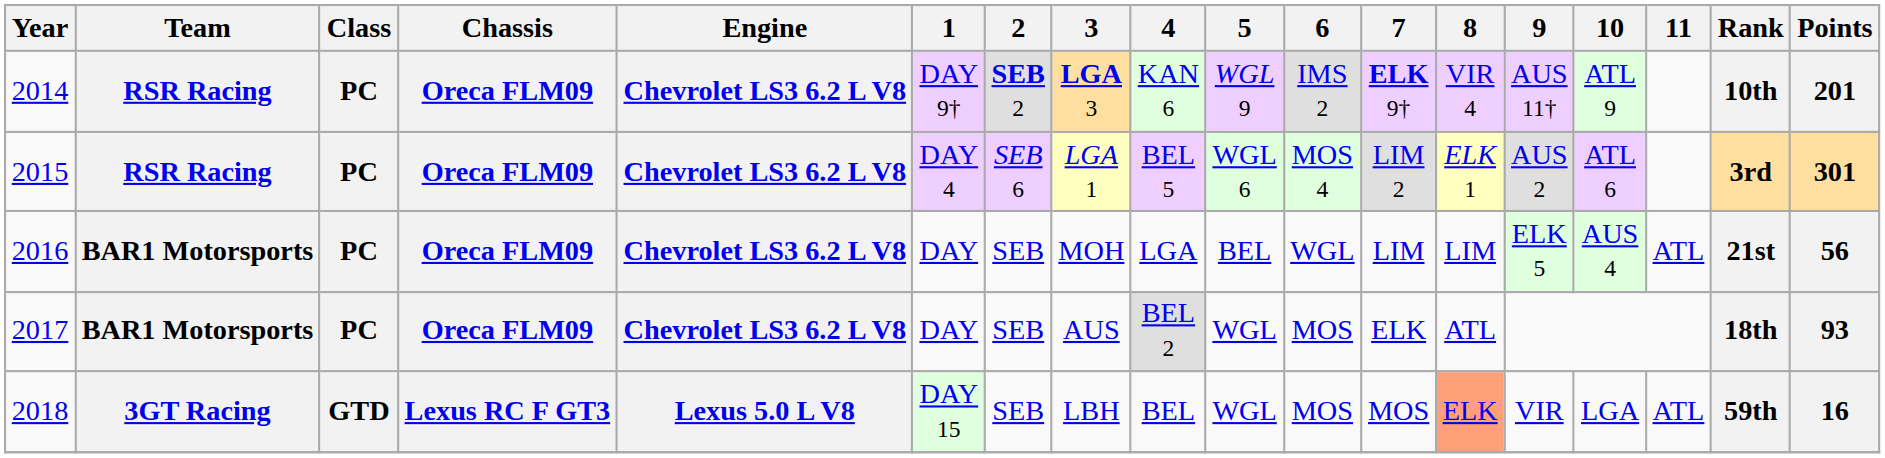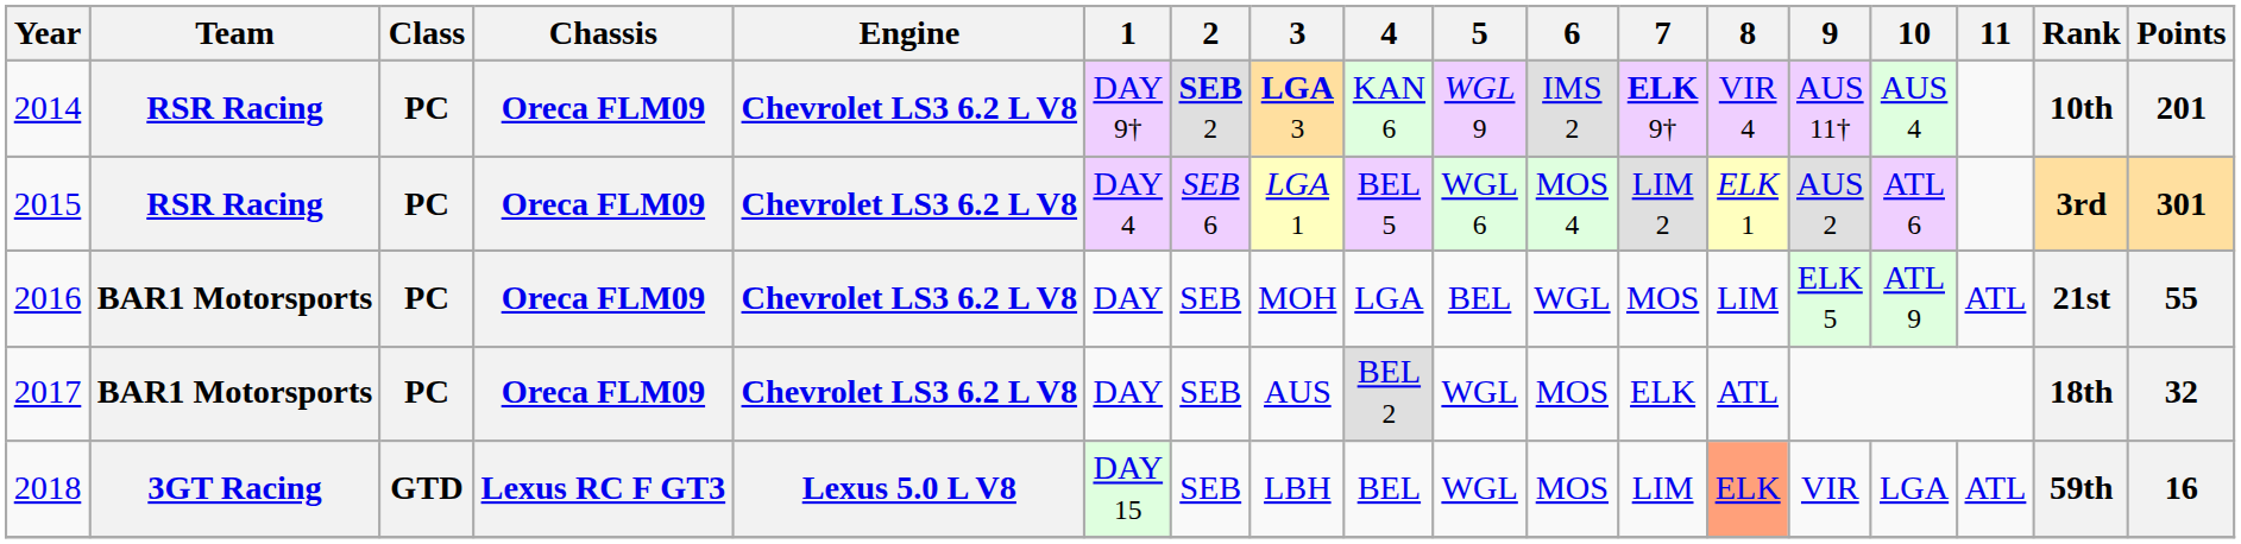 <table class="wikitable" style="text-align:center; font-size:85%">
 <tr>
 <th>Year</th>
 <th>Team</th>
 <th>Class</th>
 <th>Chassis</th>
 <th>Engine</th>
 <th>1</th>
 <th>2</th>
 <th>3</th>
 <th>4</th>
 <th>5</th>
 <th>6</th>
 <th>7</th>
 <th>8</th>
 <th>9</th>
 <th>10</th>
 <th>11</th>
 <th>Rank</th>
 <th>Points</th>
 </tr>
 <tr>
 <td><a href='#'>2014</a></td>
 <th nowrap><a href='#'>RSR Racing</a></th>
 <th>PC</th>
 <th nowrap><a href='#'>Oreca FLM09</a></th>
 <th nowrap><a href='#'>Chevrolet LS3 6.2 L V8</a></th>
 <td style="background:#EFCFFF;"><a href='#'>DAY</a><br><small>9†</small></td>
 <td style="background:#DFDFDF;"><strong><a href='#'>SEB</a></strong><br><small>2</small></td>
 <td style="background:#FFDF9F;"><strong><a href='#'>LGA</a></strong><br><small>3</small></td>
 <td style="background:#DFFFDF;"><a href='#'>KAN</a><br><small>6</small></td>
 <td style="background:#EFCFFF;"><em><a href='#'>WGL</a></em><br><small>9</small></td>
 <td style="background:#DFDFDF;"><a href='#'>IMS</a><br><small>2</small></td>
 <td style="background:#EFCFFF;"><strong><a href='#'>ELK</a></strong><br><small>9†</small></td>
 <td style="background:#EFCFFF;"><a href='#'>VIR</a><br><small>4</small></td>
 <td style="background:#EFCFFF;"><a href='#'>AUS</a><br><small>11†</small></td>
-<td style="background:#DFFFDF;"><a href='#'>ATL</a><br><small>9</small></td>
+<td style="background:#DFFFDF;"><a href='#'>AUS</a><br><small>4</small></td>
 <td></td>
 <th>10th</th>
 <th>201</th>
 </tr>
 <tr>
 <td><a href='#'>2015</a></td>
 <th nowrap><a href='#'>RSR Racing</a></th>
 <th>PC</th>
 <th nowrap><a href='#'>Oreca FLM09</a></th>
 <th nowrap><a href='#'>Chevrolet LS3 6.2 L V8</a></th>
 <td style="background:#EFCFFF;"><a href='#'>DAY</a><br><small>4</small></td>
 <td style="background:#EFCFFF;"><em><a href='#'>SEB</a></em><br><small>6</small></td>
 <td style="background:#FFFFBF;"><em><a href='#'>LGA</a></em><br><small>1</small></td>
 <td style="background:#EFCFFF;"><a href='#'>BEL</a><br><small>5</small></td>
 <td style="background:#DFFFDF;"><a href='#'>WGL</a><br><small>6</small></td>
 <td style="background:#DFFFDF;"><a href='#'>MOS</a><br><small>4</small></td>
 <td style="background:#DFDFDF;"><a href='#'>LIM</a><br><small>2</small></td>
 <td style="background:#FFFFBF;"><em><a href='#'>ELK</a></em><br><small>1</small></td>
 <td style="background:#DFDFDF;"><a href='#'>AUS</a><br><small>2</small></td>
 <td style="background:#EFCFFF;"><a href='#'>ATL</a><br><small>6</small></td>
 <td></td>
 <th style="background:#FFDF9F;">3rd</th>
 <th style="background:#FFDF9F;">301</th>
 </tr>
 <tr>
 <td><a href='#'>2016</a></td>
 <th nowrap>BAR1 Motorsports</th>
 <th>PC</th>
 <th nowrap><a href='#'>Oreca FLM09</a></th>
 <th nowrap><a href='#'>Chevrolet LS3 6.2 L V8</a></th>
 <td><a href='#'>DAY</a><br><small></small></td>
 <td><a href='#'>SEB</a><br><small></small></td>
 <td><a href='#'>MOH</a><br><small></small></td>
 <td><a href='#'>LGA</a><br><small></small></td>
 <td><a href='#'>BEL</a><br><small></small></td>
 <td><a href='#'>WGL</a><br><small></small></td>
-<td><a href='#'>LIM</a><br><small></small></td>
+<td><a href='#'>MOS</a><br><small></small></td>
 <td><a href='#'>LIM</a><br><small></small></td>
 <td style="background:#DFFFDF;"><a href='#'>ELK</a><br><small>5</small></td>
-<td style="background:#DFFFDF;"><a href='#'>AUS</a><br><small>4</small></td>
+<td style="background:#DFFFDF;"><a href='#'>ATL</a><br><small>9</small></td>
 <td><a href='#'>ATL</a><br><small></small></td>
 <th>21st</th>
-<th>56</th>
+<th>55</th>
 </tr>
 <tr>
 <td><a href='#'>2017</a></td>
 <th nowrap>BAR1 Motorsports</th>
 <th>PC</th>
 <th nowrap><a href='#'>Oreca FLM09</a></th>
 <th nowrap><a href='#'>Chevrolet LS3 6.2 L V8</a></th>
 <td><a href='#'>DAY</a><br><small></small></td>
 <td><a href='#'>SEB</a><br><small></small></td>
 <td><a href='#'>AUS</a><br><small></small></td>
 <td style="background:#DFDFDF;"><a href='#'>BEL</a><br><small>2</small></td>
 <td><a href='#'>WGL</a><br><small></small></td>
 <td><a href='#'>MOS</a><br><small></small></td>
 <td><a href='#'>ELK</a><br><small></small></td>
 <td><a href='#'>ATL</a><br><small></small></td>
 <td colspan=3></td>
 <th>18th</th>
-<th>93</th>
+<th>32</th>
 </tr>
 <tr>
 <td><a href='#'>2018</a></td>
 <th nowrap><a href='#'>3GT Racing</a></th>
 <th>GTD</th>
 <th nowrap><a href='#'>Lexus RC F GT3</a></th>
 <th nowrap><a href='#'>Lexus 5.0 L V8</a></th>
 <td style="background:#DFFFDF;"><a href='#'>DAY</a><br><small>15</small></td>
 <td><a href='#'>SEB</a><br><small></small></td>
 <td><a href='#'>LBH</a><br><small></small></td>
 <td><a href='#'>BEL</a><br><small></small></td>
 <td><a href='#'>WGL</a><br><small></small></td>
 <td><a href='#'>MOS</a><br><small></small></td>
-<td><a href='#'>MOS</a><br><small></small></td>
+<td><a href='#'>LIM</a><br><small></small></td>
 <td style="background: lightsalmon;"><a href='#'>ELK</a><br><small></small></td>
 <td><a href='#'>VIR</a><br><small></small></td>
 <td><a href='#'>LGA</a><br><small></small></td>
 <td><a href='#'>ATL</a><br><small></small></td>
 <th>59th</th>
 <th>16</th>
 </tr>
 <tr>
 </tr>
 </table>
